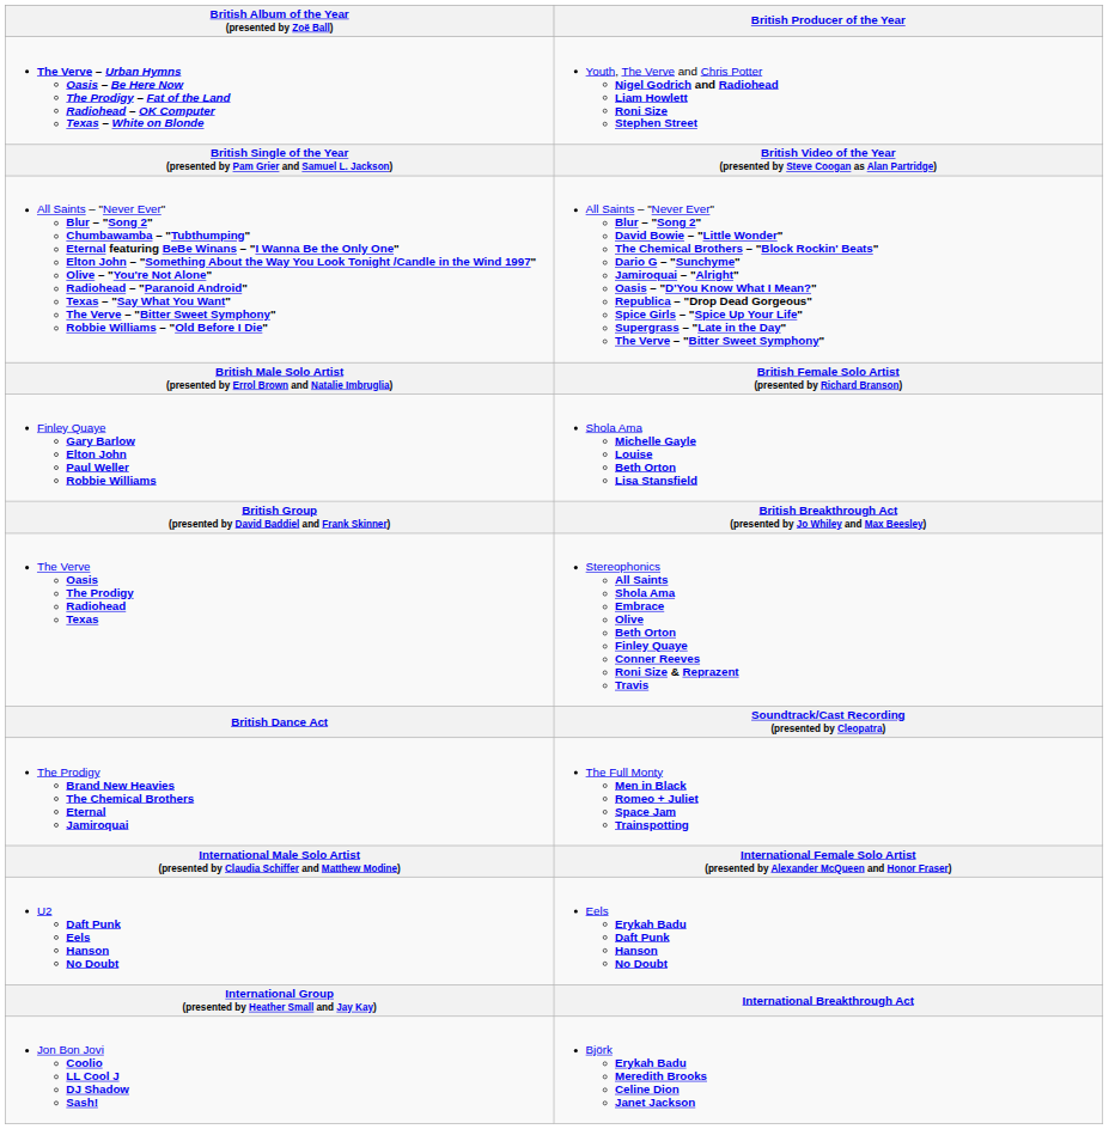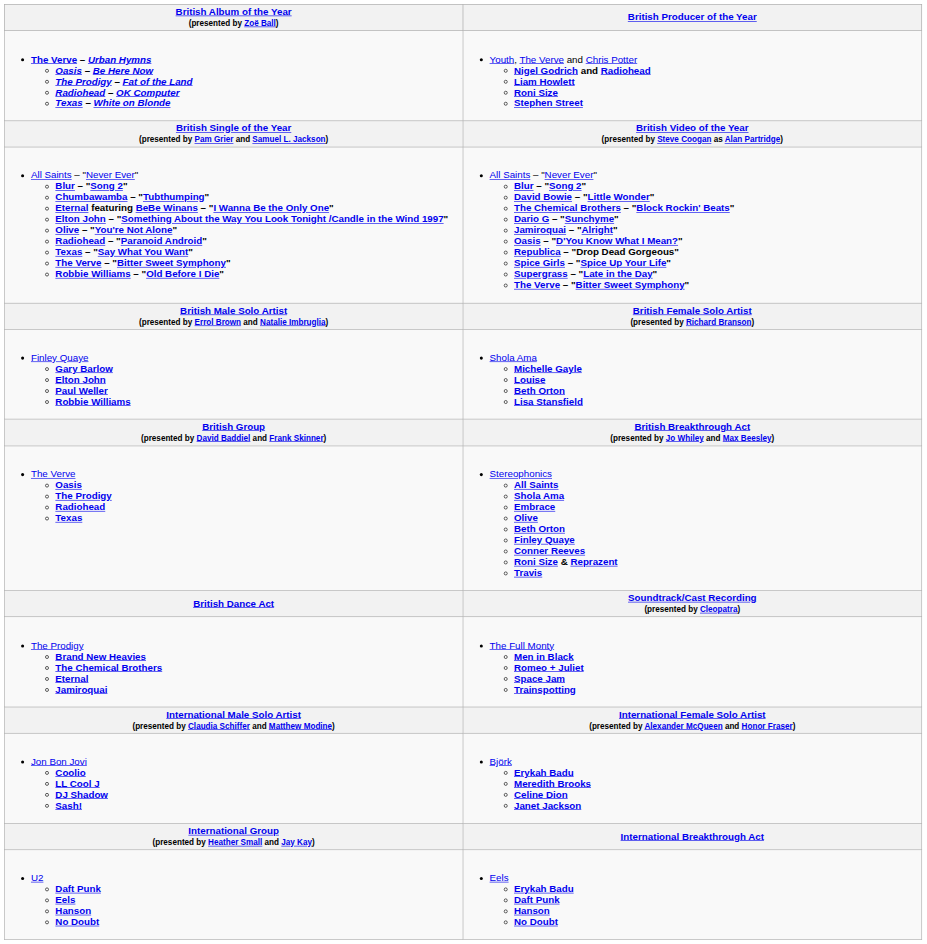 <table class="wikitable" style="width:95%">
 <tr bgcolor="#bebebe">
 <th width="50%"><a href='#'>British Album of the Year</a><br><small>(presented by <a href='#'>Zoë Ball</a>)</small></th>
 <th width="50%"><a href='#'>British Producer of the Year</a></th>
 </tr>
 <tr>
 <td valign="top"><br><ul><li><strong><a href='#'>The Verve</a> – <em><a href='#'>Urban Hymns</a><strong><em><ul><li><a href='#'>Oasis</a> – </em><a href='#'>Be Here Now</a><em></li><li><a href='#'>The Prodigy</a> – </em><a href='#'>Fat of the Land</a><em></li><li><a href='#'>Radiohead</a> – </em><a href='#'>OK Computer</a><em></li><li><a href='#'>Texas</a> – </em><a href='#'>White on Blonde</a><em></li></ul></li></ul></td>
 <td valign="top"><br><ul><li></strong><a href='#'>Youth</a>, <a href='#'>The Verve</a> and <a href='#'>Chris Potter</a><strong><ul><li><a href='#'>Nigel Godrich</a> and <a href='#'>Radiohead</a></li><li><a href='#'>Liam Howlett</a></li><li><a href='#'>Roni Size</a></li><li><a href='#'>Stephen Street</a></li></ul></li></ul></td>
 </tr>
 <tr>
 <th width="50%"><a href='#'>British Single of the Year</a><br><small>(presented by <a href='#'>Pam Grier</a> and <a href='#'>Samuel L. Jackson</a>)</small></th>
 <th width="50%"><a href='#'>British Video of the Year</a><br><small>(presented by <a href='#'>Steve Coogan</a> as <a href='#'>Alan Partridge</a>)</small></th>
 </tr>
 <tr>
 <td valign="top"><br><ul><li></strong><a href='#'>All Saints</a> – "<a href='#'>Never Ever</a>"<strong><ul><li><a href='#'>Blur</a> – "<a href='#'>Song 2</a>"</li><li><a href='#'>Chumbawamba</a> – "<a href='#'>Tubthumping</a>"</li><li><a href='#'>Eternal</a> featuring <a href='#'>BeBe Winans</a> – "<a href='#'>I Wanna Be the Only One</a>"</li><li><a href='#'>Elton John</a> – "<a href='#'>Something About the Way You Look Tonight /Candle in the Wind 1997</a>"</li><li><a href='#'>Olive</a> – "<a href='#'>You're Not Alone</a>"</li><li><a href='#'>Radiohead</a> – "<a href='#'>Paranoid Android</a>"</li><li><a href='#'>Texas</a> – "<a href='#'>Say What You Want</a>"</li><li><a href='#'>The Verve</a> – "<a href='#'>Bitter Sweet Symphony</a>"</li><li><a href='#'>Robbie Williams</a> – "<a href='#'>Old Before I Die</a>"</li></ul></li></ul></td>
 <td valign="top"><br><ul><li></strong><a href='#'>All Saints</a> – "<a href='#'>Never Ever</a>"<strong><ul><li><a href='#'>Blur</a> – "<a href='#'>Song 2</a>"</li><li><a href='#'>David Bowie</a> – "<a href='#'>Little Wonder</a>"</li><li><a href='#'>The Chemical Brothers</a> – "<a href='#'>Block Rockin' Beats</a>"</li><li><a href='#'>Dario G</a> – "<a href='#'>Sunchyme</a>"</li><li><a href='#'>Jamiroquai</a> – "<a href='#'>Alright</a>"</li><li><a href='#'>Oasis</a> – "<a href='#'>D'You Know What I Mean?</a>"</li><li><a href='#'>Republica</a> – "Drop Dead Gorgeous"</li><li><a href='#'>Spice Girls</a> – "<a href='#'>Spice Up Your Life</a>"</li><li><a href='#'>Supergrass</a> – "<a href='#'>Late in the Day</a>"</li><li><a href='#'>The Verve</a> – "<a href='#'>Bitter Sweet Symphony</a>"</li></ul></li></ul></td>
 </tr>
 <tr>
 <th width="50%"><a href='#'>British Male Solo Artist</a><br><small>(presented by <a href='#'>Errol Brown</a> and <a href='#'>Natalie Imbruglia</a>)</small></th>
 <th width="50%"><a href='#'>British Female Solo Artist</a><br><small>(presented by <a href='#'>Richard Branson</a>)</small></th>
 </tr>
 <tr>
 <td valign="top"><br><ul><li></strong><a href='#'>Finley Quaye</a><strong><ul><li><a href='#'>Gary Barlow</a></li><li><a href='#'>Elton John</a></li><li><a href='#'>Paul Weller</a></li><li><a href='#'>Robbie Williams</a></li></ul></li></ul></td>
 <td valign="top"><br><ul><li></strong><a href='#'>Shola Ama</a><strong><ul><li><a href='#'>Michelle Gayle</a></li><li><a href='#'>Louise</a></li><li><a href='#'>Beth Orton</a></li><li><a href='#'>Lisa Stansfield</a></li></ul></li></ul></td>
 </tr>
 <tr>
 <th width="50%"><a href='#'>British Group</a><br><small>(presented by <a href='#'>David Baddiel</a> and <a href='#'>Frank Skinner</a>)</small></th>
 <th width="50%"><a href='#'>British Breakthrough Act</a><br><small>(presented by <a href='#'>Jo Whiley</a> and <a href='#'>Max Beesley</a>)</small></th>
 </tr>
 <tr>
 <td valign="top"><br><ul><li></strong><a href='#'>The Verve</a><strong><ul><li><a href='#'>Oasis</a></li><li><a href='#'>The Prodigy</a></li><li><a href='#'>Radiohead</a></li><li><a href='#'>Texas</a></li></ul></li></ul></td>
 <td valign="top"><br><ul><li></strong><a href='#'>Stereophonics</a><strong><ul><li><a href='#'>All Saints</a></li><li><a href='#'>Shola Ama</a></li><li><a href='#'>Embrace</a></li><li><a href='#'>Olive</a></li><li><a href='#'>Beth Orton</a></li><li><a href='#'>Finley Quaye</a></li><li><a href='#'>Conner Reeves</a></li><li><a href='#'>Roni Size</a> & <a href='#'>Reprazent</a></li><li><a href='#'>Travis</a></li></ul></li></ul></td>
 </tr>
 <tr>
 <th width="50%"><a href='#'>British Dance Act</a></th>
 <th width="50%"><a href='#'>Soundtrack/Cast Recording</a><br><small>(presented by <a href='#'>Cleopatra</a>)</small></th>
 </tr>
 <tr>
 <td valign="top"><br><ul><li></strong><a href='#'>The Prodigy</a><strong><ul><li><a href='#'>Brand New Heavies</a></li><li><a href='#'>The Chemical Brothers</a></li><li><a href='#'>Eternal</a></li><li><a href='#'>Jamiroquai</a></li></ul></li></ul></td>
 <td valign="top"><br><ul><li></em></strong><a href='#'>The Full Monty</a><strong><em><ul><li></em><a href='#'>Men in Black</a><em></li><li></em><a href='#'>Romeo + Juliet</a><em></li><li></em><a href='#'>Space Jam</a><em></li><li></em><a href='#'>Trainspotting</a><em></li></ul></li></ul></td>
 </tr>
 <tr>
 <th width="50%"><a href='#'>International Male Solo Artist</a><br><small>(presented by <a href='#'>Claudia Schiffer</a> and <a href='#'>Matthew Modine</a>)</small></th>
 <th width="50%"><a href='#'>International Female Solo Artist</a><br><small>(presented by <a href='#'>Alexander McQueen</a> and <a href='#'>Honor Fraser</a>)</small></th>
 </tr>
 <tr>
-<td valign="top"><br><ul><li></strong><a href='#'>U2</a><strong><ul><li><a href='#'>Daft Punk</a></li><li><a href='#'>Eels</a></li><li><a href='#'>Hanson</a></li><li><a href='#'>No Doubt</a></li></ul></li></ul></td>
-<td valign="top"><br><ul><li></strong><a href='#'>Eels</a><strong><ul><li><a href='#'>Erykah Badu</a></li><li><a href='#'>Daft Punk</a></li><li><a href='#'>Hanson</a></li><li><a href='#'>No Doubt</a></li></ul></li></ul></td>
+<td valign="top"><br><ul><li></strong><a href='#'>Jon Bon Jovi</a><strong><ul><li><a href='#'>Coolio</a></li><li><a href='#'>LL Cool J</a></li><li><a href='#'>DJ Shadow</a></li><li><a href='#'>Sash!</a></li></ul></li></ul></td>
+<td valign="top"><br><ul><li></strong><a href='#'>Björk</a><strong><ul><li><a href='#'>Erykah Badu</a></li><li><a href='#'>Meredith Brooks</a></li><li><a href='#'>Celine Dion</a></li><li><a href='#'>Janet Jackson</a></li></ul></li></ul></td>
 </tr>
 <tr>
 <th width="50%"><a href='#'>International Group</a><br><small>(presented by <a href='#'>Heather Small</a> and <a href='#'>Jay Kay</a>)</small></th>
 <th width="50%"><a href='#'>International Breakthrough Act</a></th>
 </tr>
 <tr>
-<td valign="top"><br><ul><li></strong><a href='#'>Jon Bon Jovi</a><strong><ul><li><a href='#'>Coolio</a></li><li><a href='#'>LL Cool J</a></li><li><a href='#'>DJ Shadow</a></li><li><a href='#'>Sash!</a></li></ul></li></ul></td>
-<td valign="top"><br><ul><li></strong><a href='#'>Björk</a><strong><ul><li><a href='#'>Erykah Badu</a></li><li><a href='#'>Meredith Brooks</a></li><li><a href='#'>Celine Dion</a></li><li><a href='#'>Janet Jackson</a></li></ul></li></ul></td>
+<td valign="top"><br><ul><li></strong><a href='#'>U2</a><strong><ul><li><a href='#'>Daft Punk</a></li><li><a href='#'>Eels</a></li><li><a href='#'>Hanson</a></li><li><a href='#'>No Doubt</a></li></ul></li></ul></td>
+<td valign="top"><br><ul><li></strong><a href='#'>Eels</a><strong><ul><li><a href='#'>Erykah Badu</a></li><li><a href='#'>Daft Punk</a></li><li><a href='#'>Hanson</a></li><li><a href='#'>No Doubt</a></li></ul></li></ul></td>
 </tr>
 </table>
